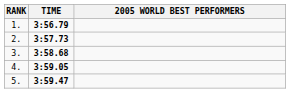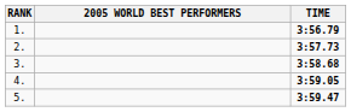 <table class="wikitable" style="font-size: 90%;">
 <tr>
 <th>RANK</th>
+<th align="center" style="width: 25em">2005 WORLD BEST PERFORMERS</th>
 <th align="center" style="width: 5em">TIME</th>
-<th align="center" style="width: 25em">2005 WORLD BEST PERFORMERS</th>
 </tr>
 <tr>
 <td align="center">1.</td>
+<td></td>
 <td align="center"><strong>3:56.79</strong></td>
-<td></td>
 </tr>
 <tr>
 <td align="center">2.</td>
+<td></td>
 <td align="center"><strong>3:57.73</strong></td>
-<td></td>
 </tr>
 <tr>
 <td align="center">3.</td>
+<td></td>
 <td align="center"><strong>3:58.68</strong></td>
-<td></td>
 </tr>
 <tr>
 <td align="center">4.</td>
+<td></td>
 <td align="center"><strong>3:59.05</strong></td>
-<td></td>
 </tr>
 <tr>
 <td align="center">5.</td>
+<td></td>
 <td align="center"><strong>3:59.47</strong></td>
-<td></td>
 </tr>
 </table>
